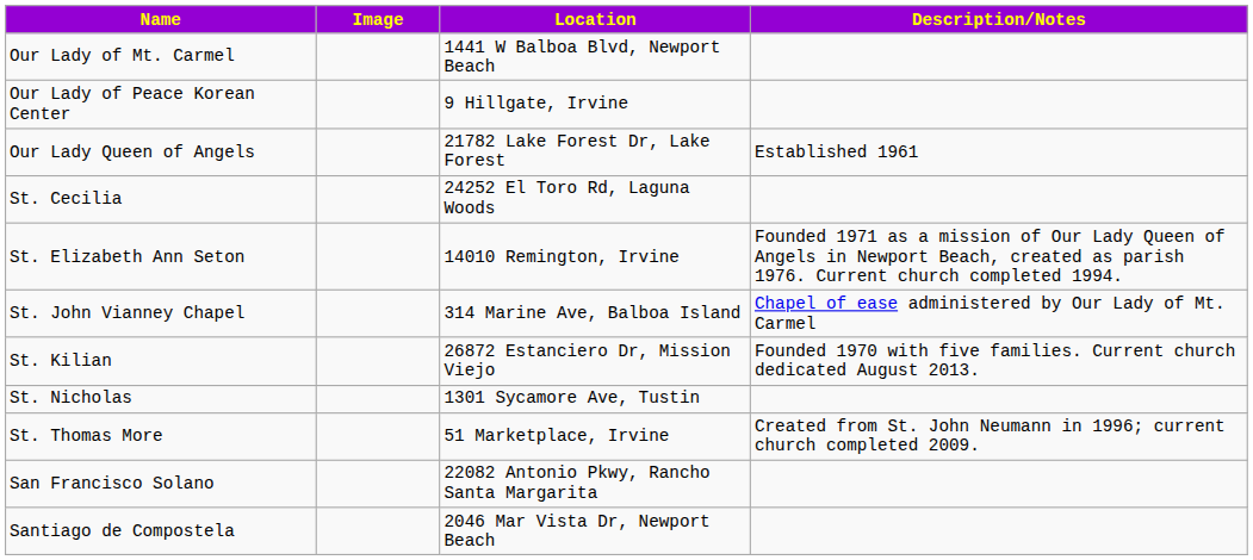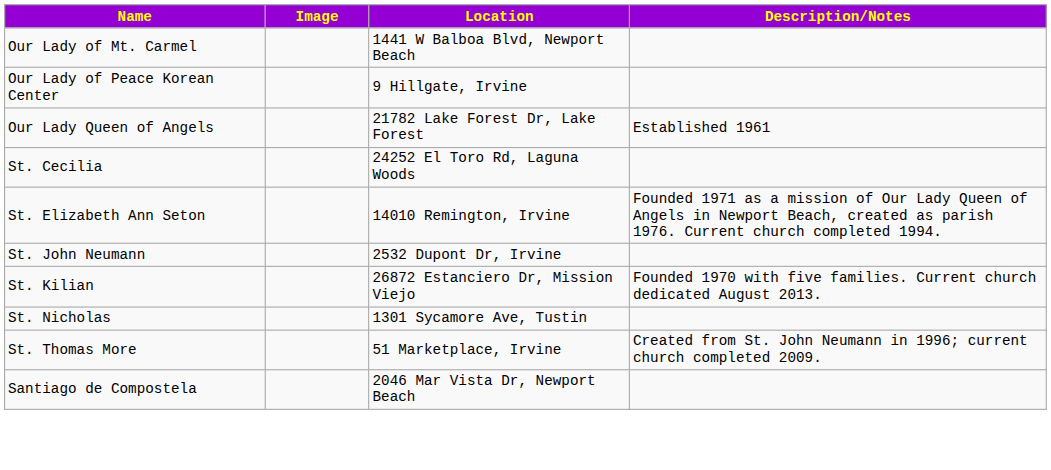 <table class="wikitable sortable" style="width:75%">
 <tr>
 <th style="background:darkviolet; color:yellow;" width="25%"><strong>Name</strong></th>
 <th style="background:darkviolet; color:yellow;" width="10%"><strong>Image</strong></th>
 <th style="background:darkviolet; color:yellow;" width="25%"><strong>Location</strong></th>
 <th style="background:darkviolet; color:yellow;" width="15"><strong>Description/Notes</strong></th>
 </tr>
 <tr>
 <td>Our Lady of Mt. Carmel</td>
 <td></td>
 <td>1441 W Balboa Blvd, Newport Beach</td>
 <td></td>
 </tr>
 <tr>
 <td>Our Lady of Peace Korean Center</td>
 <td></td>
 <td>9 Hillgate, Irvine</td>
 <td></td>
 </tr>
 <tr>
 <td>Our Lady Queen of Angels</td>
 <td></td>
 <td>21782 Lake Forest Dr, Lake Forest</td>
 <td>Established 1961</td>
 </tr>
 <tr>
 <td>St. Cecilia</td>
 <td></td>
 <td>24252 El Toro Rd, Laguna Woods</td>
 <td></td>
 </tr>
 <tr>
 <td>St. Elizabeth Ann Seton</td>
 <td></td>
 <td>14010 Remington, Irvine</td>
 <td>Founded 1971 as a mission of Our Lady Queen of Angels in Newport Beach, created as parish 1976. Current church completed 1994.</td>
 </tr>
 <tr>
-<td>St. John Vianney Chapel</td>
+<td>St. John Neumann</td>
 <td></td>
-<td>314 Marine Ave, Balboa Island</td>
-<td><a href='#'>Chapel of ease</a> administered by Our Lady of Mt. Carmel</td>
+<td>2532 Dupont Dr, Irvine</td>
+<td></td>
 </tr>
 <tr>
 <td>St. Kilian</td>
 <td></td>
 <td>26872 Estanciero Dr, Mission Viejo</td>
 <td>Founded 1970 with five families. Current church dedicated August 2013.</td>
 </tr>
 <tr>
 <td>St. Nicholas</td>
 <td></td>
 <td>1301 Sycamore Ave, Tustin</td>
 <td></td>
 </tr>
 <tr>
 <td>St. Thomas More</td>
 <td></td>
 <td>51 Marketplace, Irvine</td>
 <td>Created from St. John Neumann in 1996; current church completed 2009.</td>
 </tr>
 <tr>
-<td>San Francisco Solano</td>
-<td></td>
-<td>22082 Antonio Pkwy, Rancho Santa Margarita</td>
-<td></td>
-</tr>
-<tr>
 <td>Santiago de Compostela</td>
 <td></td>
 <td>2046 Mar Vista Dr, Newport Beach</td>
 <td></td>
 </tr>
 </table>
